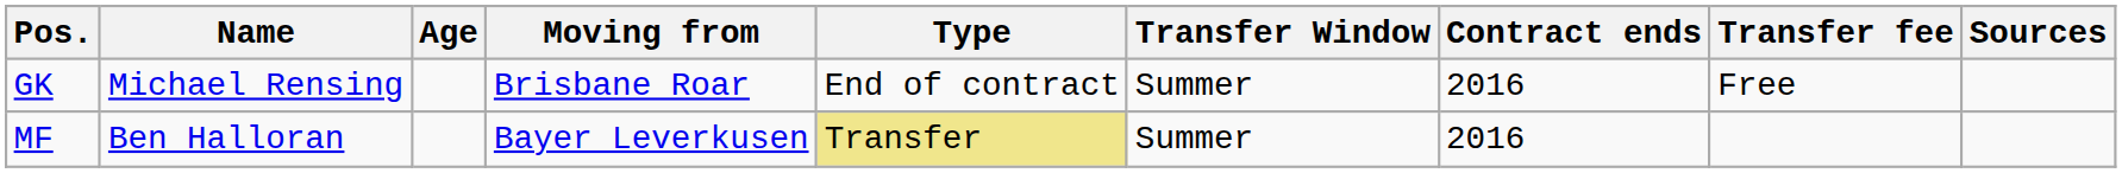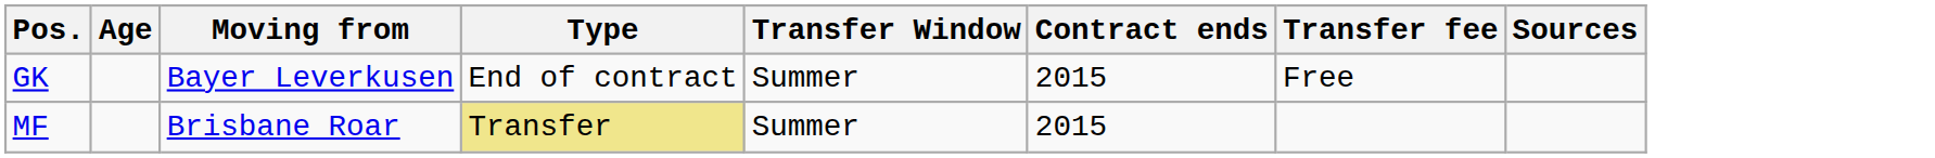 <table class="wikitable">
 <tr>
 <th>Pos.</th>
-<th>Name</th>
 <th>Age</th>
 <th>Moving from</th>
 <th>Type</th>
 <th>Transfer Window</th>
 <th>Contract ends</th>
 <th>Transfer fee</th>
 <th>Sources</th>
 </tr>
 <tr>
 <td><a href='#'>GK</a></td>
-<td><a href='#'>Michael Rensing</a></td>
 <td></td>
-<td><a href='#'>Brisbane Roar</a></td>
+<td><a href='#'>Bayer Leverkusen</a></td>
 <td>End of contract</td>
 <td>Summer</td>
-<td>2016</td>
+<td>2015</td>
 <td>Free</td>
 <td></td>
 </tr>
 <tr>
 <td><a href='#'>MF</a></td>
-<td><a href='#'>Ben Halloran</a></td>
 <td></td>
-<td><a href='#'>Bayer Leverkusen</a></td>
+<td><a href='#'>Brisbane Roar</a></td>
 <td style="background: khaki;">Transfer</td>
 <td>Summer</td>
-<td>2016</td>
+<td>2015</td>
 <td></td>
 <td></td>
 </tr>
 </table>
